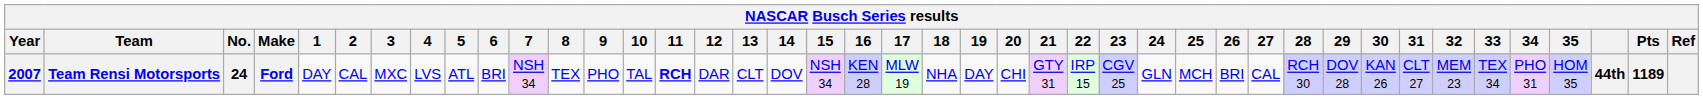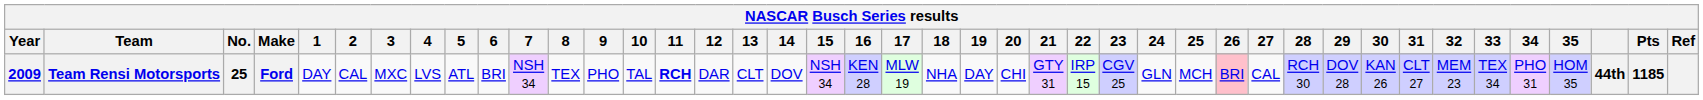 <table class="wikitable" style="text-align:center; font-size:75%">
 <tr>
 <th colspan=42><a href='#'>NASCAR</a> <a href='#'>Busch Series</a> results</th>
 </tr>
 <tr>
 <th>Year</th>
 <th>Team</th>
 <th>No.</th>
 <th>Make</th>
 <th>1</th>
 <th>2</th>
 <th>3</th>
 <th>4</th>
 <th>5</th>
 <th>6</th>
 <th>7</th>
 <th>8</th>
 <th>9</th>
 <th>10</th>
 <th>11</th>
 <th>12</th>
 <th>13</th>
 <th>14</th>
 <th>15</th>
 <th>16</th>
 <th>17</th>
 <th>18</th>
 <th>19</th>
 <th>20</th>
 <th>21</th>
 <th>22</th>
 <th>23</th>
 <th>24</th>
 <th>25</th>
 <th>26</th>
 <th>27</th>
 <th>28</th>
 <th>29</th>
 <th>30</th>
 <th>31</th>
 <th>32</th>
 <th>33</th>
 <th>34</th>
 <th>35</th>
 <th></th>
 <th>Pts</th>
 <th>Ref</th>
 </tr>
 <tr>
-<th><a href='#'>2007</a></th>
+<th><a href='#'>2009</a></th>
 <th><a href='#'>Team Rensi Motorsports</a></th>
-<th>24</th>
+<th>25</th>
 <th><a href='#'>Ford</a></th>
 <td><a href='#'>DAY</a></td>
 <td><a href='#'>CAL</a></td>
 <td><a href='#'>MXC</a></td>
 <td><a href='#'>LVS</a></td>
 <td><a href='#'>ATL</a></td>
 <td><a href='#'>BRI</a></td>
 <td style="background:#EFCFFF;"><a href='#'>NSH</a><br><small>34</small></td>
 <td><a href='#'>TEX</a></td>
 <td><a href='#'>PHO</a></td>
 <td><a href='#'>TAL</a></td>
 <td><strong><a href='#'>RCH</a></strong></td>
 <td><a href='#'>DAR</a></td>
 <td><a href='#'>CLT</a></td>
 <td><a href='#'>DOV</a></td>
 <td style="background:#EFCFFF;"><a href='#'>NSH</a><br><small>34</small></td>
 <td style="background:#CFCFFF;"><a href='#'>KEN</a><br><small>28</small></td>
 <td style="background:#DFFFDF;"><a href='#'>MLW</a><br><small>19</small></td>
 <td><a href='#'>NHA</a></td>
 <td><a href='#'>DAY</a></td>
 <td><a href='#'>CHI</a></td>
 <td style="background:#EFCFFF;"><a href='#'>GTY</a><br><small>31</small></td>
 <td style="background:#DFFFDF;"><a href='#'>IRP</a><br><small>15</small></td>
 <td style="background:#CFCFFF;"><a href='#'>CGV</a><br><small>25</small></td>
 <td><a href='#'>GLN</a></td>
 <td><a href='#'>MCH</a></td>
-<td><a href='#'>BRI</a></td>
+<td style="background: pink;"><a href='#'>BRI</a></td>
 <td><a href='#'>CAL</a></td>
 <td style="background:#CFCFFF;"><a href='#'>RCH</a><br><small>30</small></td>
 <td style="background:#CFCFFF;"><a href='#'>DOV</a><br><small>28</small></td>
 <td style="background:#CFCFFF;"><a href='#'>KAN</a><br><small>26</small></td>
 <td style="background:#CFCFFF;"><a href='#'>CLT</a><br><small>27</small></td>
 <td style="background:#CFCFFF;"><a href='#'>MEM</a><br><small>23</small></td>
 <td style="background:#CFCFFF;"><a href='#'>TEX</a><br><small>34</small></td>
 <td style="background:#EFCFFF;"><a href='#'>PHO</a><br><small>31</small></td>
 <td style="background:#CFCFFF;"><a href='#'>HOM</a><br><small>35</small></td>
 <th>44th</th>
-<th>1189</th>
+<th>1185</th>
 <th></th>
 </tr>
 </table>
